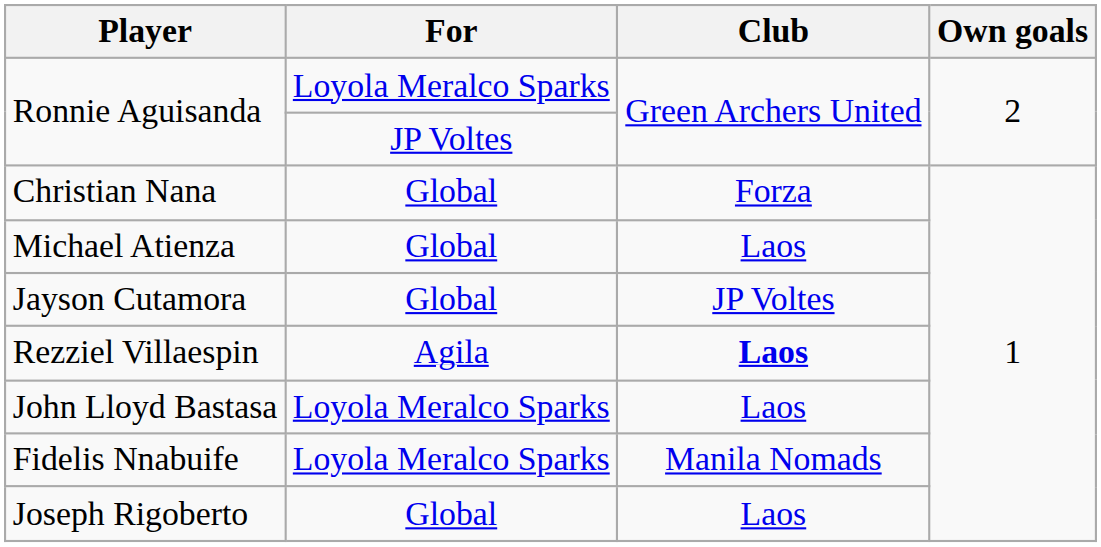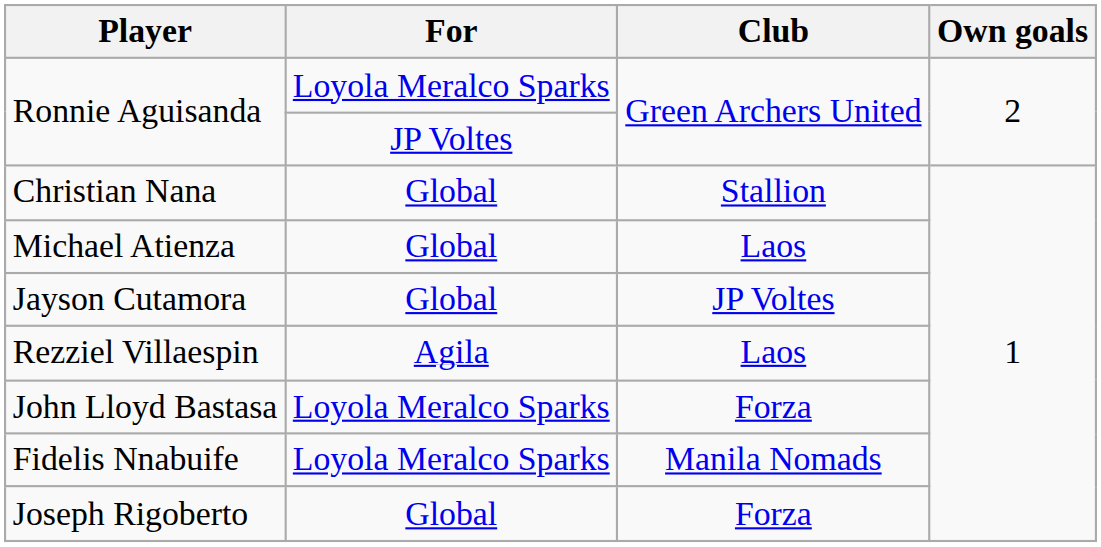 <table class="wikitable" style="text-align:center">
 <tr>
 <th>Player</th>
 <th>For</th>
 <th>Club</th>
 <th>Own goals</th>
 </tr>
 <tr>
 <td align=left rowspan=2> Ronnie Aguisanda</td>
 <td><a href='#'>Loyola Meralco Sparks</a></td>
 <td rowspan=2><a href='#'>Green Archers United</a></td>
 <td rowspan=2>2</td>
 </tr>
 <tr>
 <td><a href='#'>JP Voltes</a></td>
 </tr>
 <tr>
 <td align=left> Christian Nana</td>
 <td><a href='#'>Global</a></td>
-<td><a href='#'>Forza</a></td>
+<td><a href='#'>Stallion</a></td>
 <td rowspan=7>1</td>
 </tr>
 <tr>
 <td align=left> Michael Atienza</td>
 <td><a href='#'>Global</a></td>
 <td><a href='#'>Laos</a></td>
 </tr>
 <tr>
 <td align=left> Jayson Cutamora</td>
 <td><a href='#'>Global</a></td>
 <td><a href='#'>JP Voltes</a></td>
 </tr>
 <tr>
 <td align=left> Rezziel Villaespin</td>
 <td><a href='#'>Agila</a></td>
-<td><strong><a href='#'>Laos</a></strong></td>
+<td><a href='#'>Laos</a></td>
 </tr>
 <tr>
 <td align=left> John Lloyd Bastasa</td>
 <td><a href='#'>Loyola Meralco Sparks</a></td>
-<td><a href='#'>Laos</a></td>
+<td><a href='#'>Forza</a></td>
 </tr>
 <tr>
 <td align=left> Fidelis Nnabuife</td>
 <td><a href='#'>Loyola Meralco Sparks</a></td>
 <td><a href='#'>Manila Nomads</a></td>
 </tr>
 <tr>
 <td align=left> Joseph Rigoberto</td>
 <td><a href='#'>Global</a></td>
-<td><a href='#'>Laos</a></td>
+<td><a href='#'>Forza</a></td>
 </tr>
 </table>
